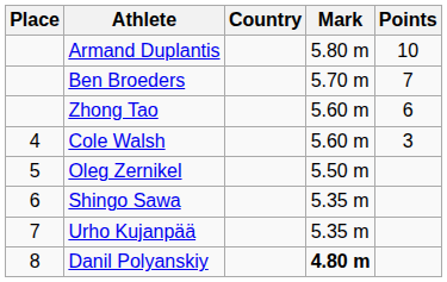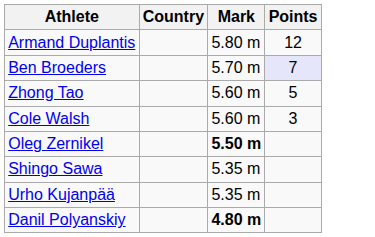 <table class="wikitable">
 <tr>
-<th>Place</th>
 <th>Athlete</th>
 <th>Country</th>
 <th>Mark</th>
 <th>Points</th>
 </tr>
 <tr>
-<td align=center></td>
 <td><a href='#'>Armand Duplantis</a></td>
 <td></td>
 <td>5.80 m</td>
-<td align=center>10</td>
+<td align=center>12</td>
 </tr>
 <tr>
-<td align=center></td>
 <td><a href='#'>Ben Broeders</a></td>
 <td></td>
 <td>5.70 m</td>
-<td align=center>7</td>
+<td align=center style="background: lavender;">7</td>
 </tr>
 <tr>
-<td align=center></td>
 <td><a href='#'>Zhong Tao</a></td>
 <td></td>
 <td>5.60 m</td>
-<td align=center>6</td>
+<td align=center>5</td>
 </tr>
 <tr>
-<td align=center>4</td>
 <td><a href='#'>Cole Walsh</a></td>
 <td></td>
 <td>5.60 m</td>
 <td align=center>3</td>
 </tr>
 <tr>
-<td align=center>5</td>
 <td><a href='#'>Oleg Zernikel</a></td>
 <td></td>
-<td>5.50 m</td>
+<td><strong>5.50 m</strong></td>
 <td align=center></td>
 </tr>
 <tr>
-<td align=center>6</td>
 <td><a href='#'>Shingo Sawa</a></td>
 <td></td>
 <td>5.35 m</td>
 <td align=center></td>
 </tr>
 <tr>
-<td align=center>7</td>
 <td><a href='#'>Urho Kujanpää</a></td>
 <td></td>
 <td>5.35 m</td>
 <td align=center></td>
 </tr>
 <tr>
-<td align=center>8</td>
 <td><a href='#'>Danil Polyanskiy</a></td>
 <td></td>
 <td><strong>4.80 m</strong></td>
 <td align=center></td>
 </tr>
 </table>
